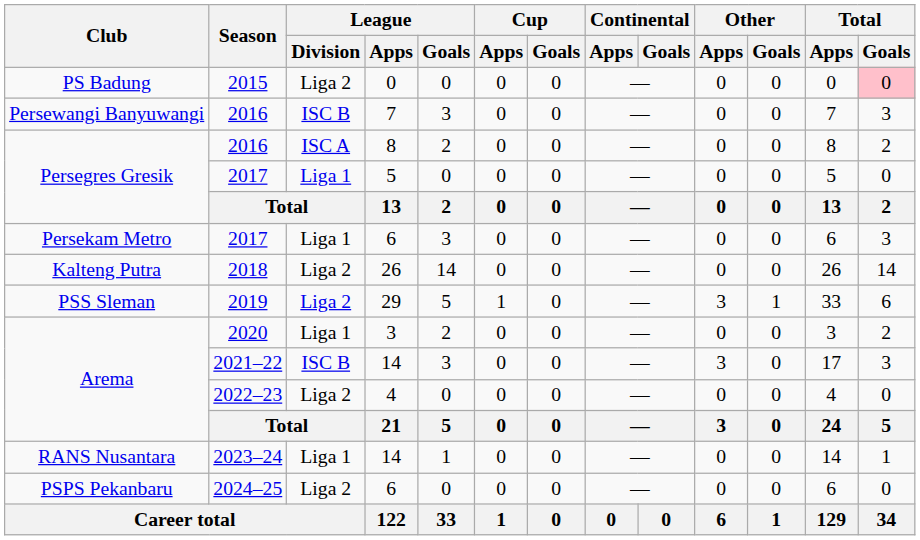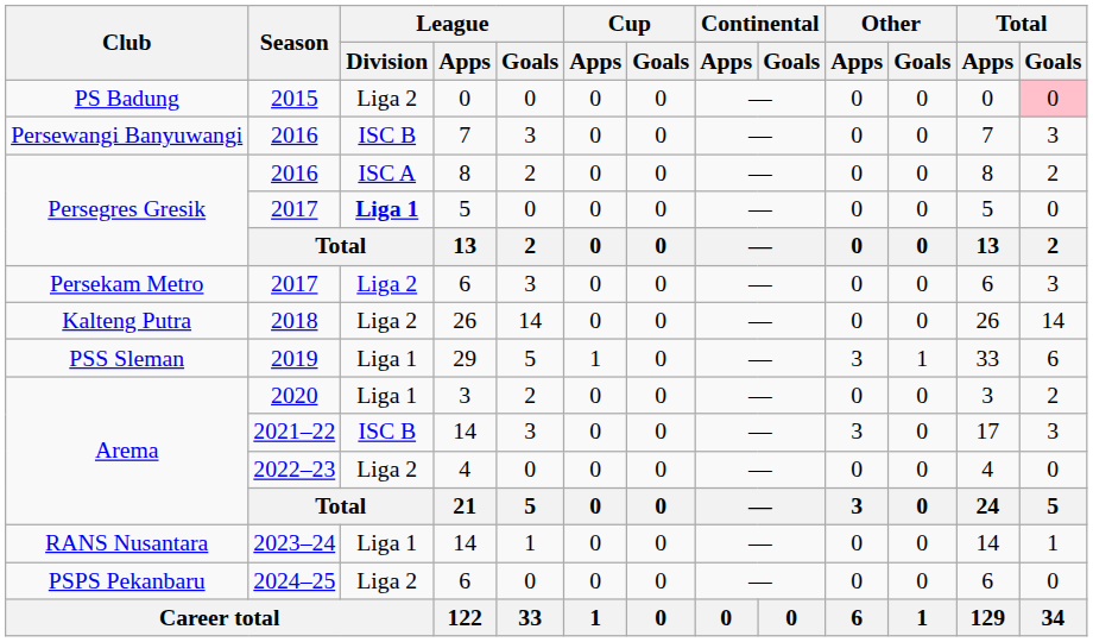 <table class="wikitable" style="text-align:center">
 <tr>
 <th rowspan="2">Club</th>
 <th rowspan="2">Season</th>
 <th colspan="3">League</th>
 <th colspan="2">Cup</th>
 <th colspan="2">Continental</th>
 <th colspan="2">Other</th>
 <th colspan="2">Total</th>
 </tr>
 <tr>
 <th>Division</th>
 <th>Apps</th>
 <th>Goals</th>
 <th>Apps</th>
 <th>Goals</th>
 <th>Apps</th>
 <th>Goals</th>
 <th>Apps</th>
 <th>Goals</th>
 <th>Apps</th>
 <th>Goals</th>
 </tr>
 <tr>
 <td rowspan="1" valign="center"><a href='#'>PS Badung</a></td>
 <td><a href='#'>2015</a></td>
 <td rowspan="1" valign="center">Liga 2</td>
 <td>0</td>
 <td>0</td>
 <td>0</td>
 <td>0</td>
 <td colspan="2">—</td>
 <td>0</td>
 <td>0</td>
 <td>0</td>
 <td style="background: pink;">0</td>
 </tr>
 <tr>
 <td rowspan="1" valign="center"><a href='#'>Persewangi Banyuwangi</a></td>
 <td><a href='#'>2016</a></td>
 <td><a href='#'>ISC B</a></td>
 <td>7</td>
 <td>3</td>
 <td>0</td>
 <td>0</td>
 <td colspan="2">—</td>
 <td>0</td>
 <td>0</td>
 <td>7</td>
 <td>3</td>
 </tr>
 <tr>
 <td rowspan="3" valign="center"><a href='#'>Persegres Gresik</a></td>
 <td><a href='#'>2016</a></td>
 <td><a href='#'>ISC A</a></td>
 <td>8</td>
 <td>2</td>
 <td>0</td>
 <td>0</td>
 <td colspan="2">—</td>
 <td>0</td>
 <td>0</td>
 <td>8</td>
 <td>2</td>
 </tr>
 <tr>
 <td><a href='#'>2017</a></td>
-<td rowspan="1" valign="center"><a href='#'>Liga 1</a></td>
+<td rowspan="1" valign="center"><strong><a href='#'>Liga 1</a></strong></td>
 <td>5</td>
 <td>0</td>
 <td>0</td>
 <td>0</td>
 <td colspan="2">—</td>
 <td>0</td>
 <td>0</td>
 <td>5</td>
 <td>0</td>
 </tr>
 <tr>
 <th colspan="2">Total</th>
 <th>13</th>
 <th>2</th>
 <th>0</th>
 <th>0</th>
 <th colspan="2">—</th>
 <th>0</th>
 <th>0</th>
 <th>13</th>
 <th>2</th>
 </tr>
 <tr>
 <td rowspan="1" valign="center"><a href='#'>Persekam Metro</a></td>
 <td><a href='#'>2017</a></td>
-<td rowspan="1" valign="center">Liga 1</td>
+<td rowspan="1" valign="center"><a href='#'>Liga 2</a></td>
 <td>6</td>
 <td>3</td>
 <td>0</td>
 <td>0</td>
 <td colspan="2">—</td>
 <td>0</td>
 <td>0</td>
 <td>6</td>
 <td>3</td>
 </tr>
 <tr>
 <td rowspan="1" valign="center"><a href='#'>Kalteng Putra</a></td>
 <td><a href='#'>2018</a></td>
 <td rowspan="1" valign="center">Liga 2</td>
 <td>26</td>
 <td>14</td>
 <td>0</td>
 <td>0</td>
 <td colspan="2">—</td>
 <td>0</td>
 <td>0</td>
 <td>26</td>
 <td>14</td>
 </tr>
 <tr>
 <td rowspan="1" valign="center"><a href='#'>PSS Sleman</a></td>
 <td><a href='#'>2019</a></td>
-<td rowspan="1" valign="center"><a href='#'>Liga 2</a></td>
+<td rowspan="1" valign="center">Liga 1</td>
 <td>29</td>
 <td>5</td>
 <td>1</td>
 <td>0</td>
 <td colspan="2">—</td>
 <td>3</td>
 <td>1</td>
 <td>33</td>
 <td>6</td>
 </tr>
 <tr>
 <td rowspan="4" valign="center"><a href='#'>Arema</a></td>
 <td><a href='#'>2020</a></td>
 <td rowspan="1" valign="center">Liga 1</td>
 <td>3</td>
 <td>2</td>
 <td>0</td>
 <td>0</td>
 <td colspan="2">—</td>
 <td>0</td>
 <td>0</td>
 <td>3</td>
 <td>2</td>
 </tr>
 <tr>
 <td><a href='#'>2021–22</a></td>
 <td><a href='#'>ISC B</a></td>
 <td>14</td>
 <td>3</td>
 <td>0</td>
 <td>0</td>
 <td colspan="2">—</td>
 <td>3</td>
 <td>0</td>
 <td>17</td>
 <td>3</td>
 </tr>
 <tr>
 <td><a href='#'>2022–23</a></td>
 <td rowspan="1" valign="center">Liga 2</td>
 <td>4</td>
 <td>0</td>
 <td>0</td>
 <td>0</td>
 <td colspan="2">—</td>
 <td>0</td>
 <td>0</td>
 <td>4</td>
 <td>0</td>
 </tr>
 <tr>
 <th colspan="2">Total</th>
 <th>21</th>
 <th>5</th>
 <th>0</th>
 <th>0</th>
 <th colspan="2">—</th>
 <th>3</th>
 <th>0</th>
 <th>24</th>
 <th>5</th>
 </tr>
 <tr>
 <td rowspan="1"><a href='#'>RANS Nusantara</a></td>
 <td><a href='#'>2023–24</a></td>
 <td rowspan="1" valign="center">Liga 1</td>
 <td>14</td>
 <td>1</td>
 <td>0</td>
 <td>0</td>
 <td colspan="2">—</td>
 <td>0</td>
 <td>0</td>
 <td>14</td>
 <td>1</td>
 </tr>
 <tr>
 <td rowspan="1"><a href='#'>PSPS Pekanbaru</a></td>
 <td><a href='#'>2024–25</a></td>
 <td rowspan="1" valign="center">Liga 2</td>
 <td>6</td>
 <td>0</td>
 <td>0</td>
 <td>0</td>
 <td colspan="2">—</td>
 <td>0</td>
 <td>0</td>
 <td>6</td>
 <td>0</td>
 </tr>
 <tr>
 <th colspan="3">Career total</th>
 <th>122</th>
 <th>33</th>
 <th>1</th>
 <th>0</th>
 <th>0</th>
 <th>0</th>
 <th>6</th>
 <th>1</th>
 <th>129</th>
 <th>34</th>
 </tr>
 </table>
